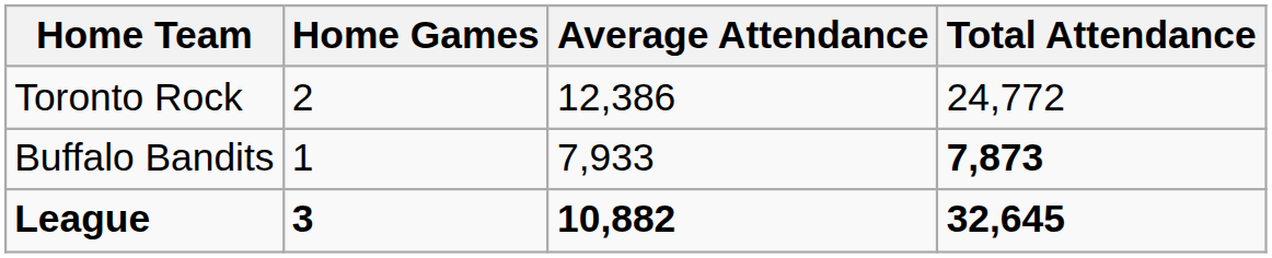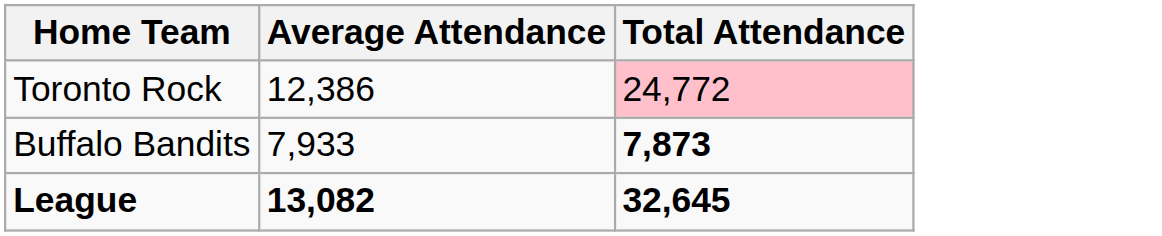 <table class="wikitable sortable">
 <tr>
 <th>Home Team</th>
-<th>Home Games</th>
 <th>Average Attendance</th>
 <th>Total Attendance</th>
 </tr>
 <tr>
 <td>Toronto Rock</td>
-<td>2</td>
 <td>12,386</td>
-<td>24,772</td>
+<td style="background: pink;">24,772</td>
 </tr>
 <tr>
 <td>Buffalo Bandits</td>
-<td>1</td>
 <td>7,933</td>
 <td><strong>7,873</strong></td>
 </tr>
 <tr class="sortbottom">
 <td><strong>League</strong></td>
-<td><strong>3</strong></td>
-<td><strong>10,882</strong></td>
+<td><strong>13,082</strong></td>
 <td><strong>32,645</strong></td>
 </tr>
 </table>
